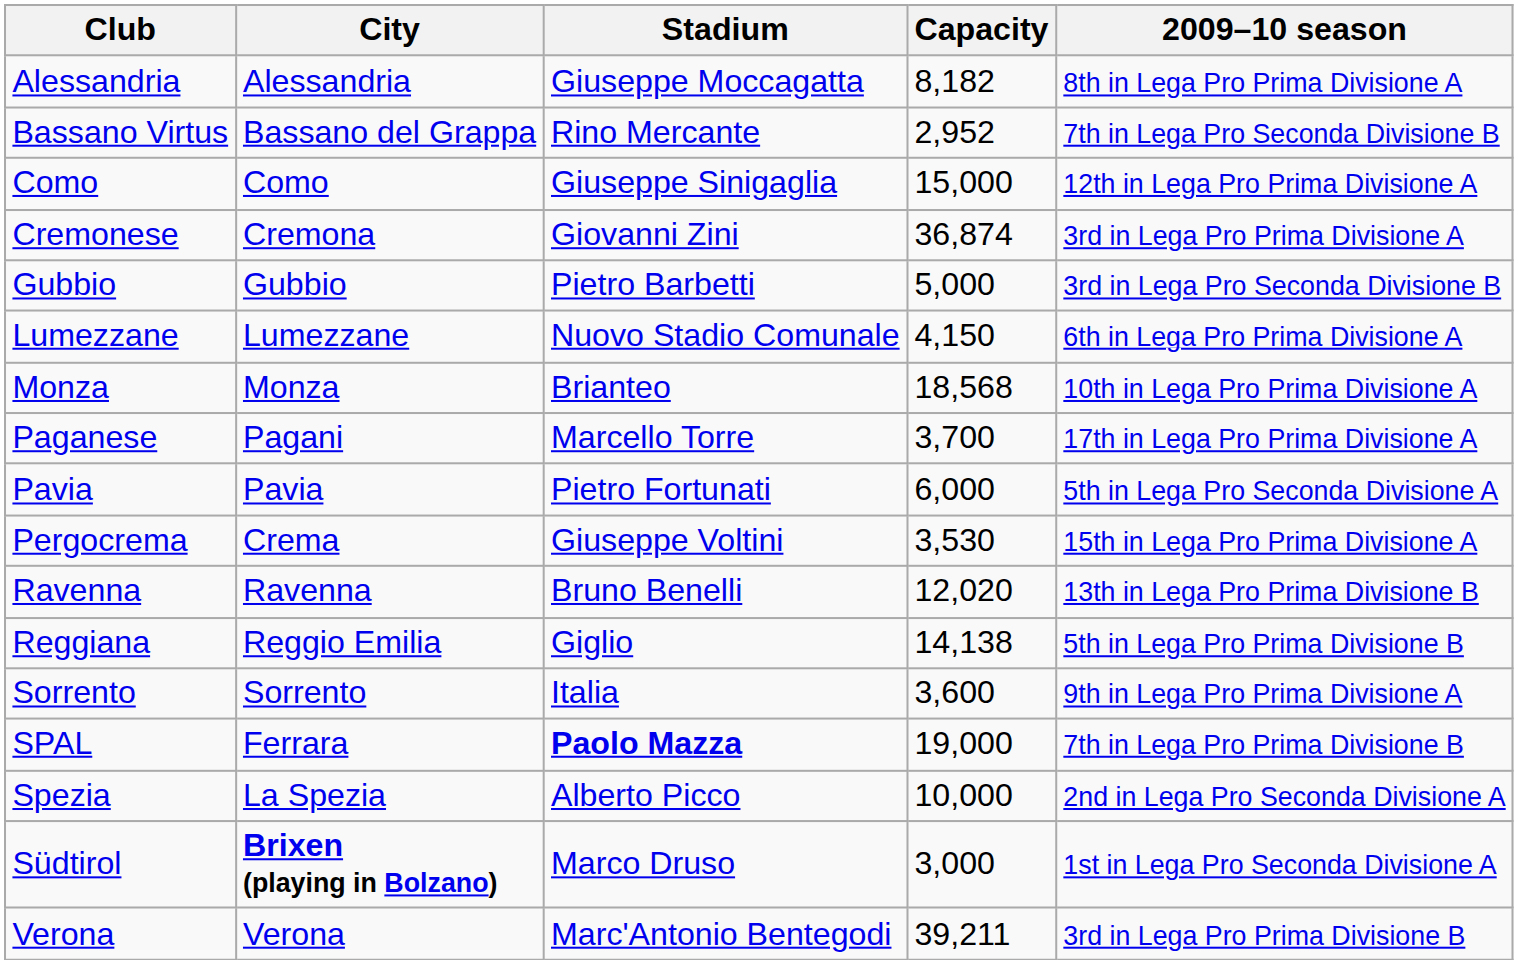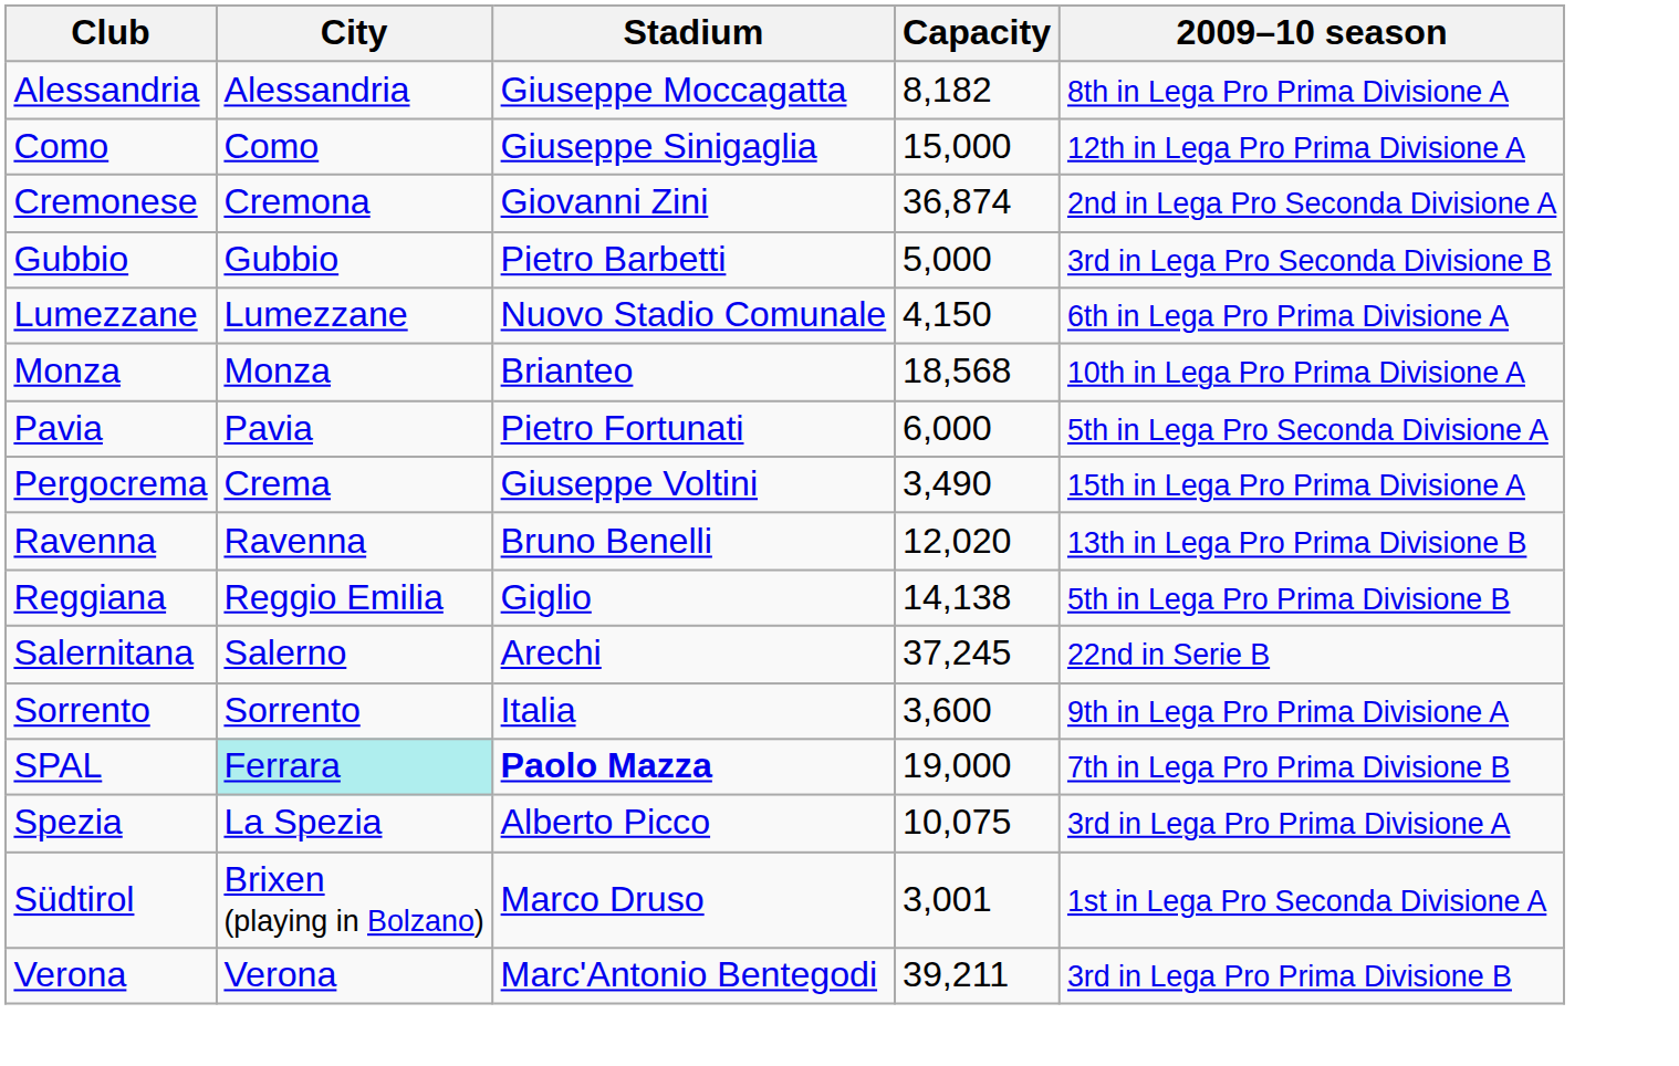 <table class="wikitable sortable">
 <tr>
 <th>Club</th>
 <th>City</th>
 <th>Stadium</th>
 <th>Capacity</th>
 <th>2009–10 season</th>
 </tr>
 <tr>
 <td><a href='#'>Alessandria</a></td>
 <td><a href='#'>Alessandria</a></td>
 <td><a href='#'>Giuseppe Moccagatta</a></td>
 <td>8,182</td>
 <td><small><a href='#'>8th in Lega Pro Prima Divisione A</a></small></td>
 </tr>
 <tr>
-<td><a href='#'>Bassano Virtus</a></td>
-<td><a href='#'>Bassano del Grappa</a></td>
-<td><a href='#'>Rino Mercante</a></td>
-<td>2,952</td>
-<td><small><a href='#'>7th in Lega Pro Seconda Divisione B</a></small></td>
-</tr>
-<tr>
 <td><a href='#'>Como</a></td>
 <td><a href='#'>Como</a></td>
 <td><a href='#'>Giuseppe Sinigaglia</a></td>
 <td>15,000</td>
 <td><small><a href='#'>12th in Lega Pro Prima Divisione A</a></small></td>
 </tr>
 <tr>
 <td><a href='#'>Cremonese</a></td>
 <td><a href='#'>Cremona</a></td>
 <td><a href='#'>Giovanni Zini</a></td>
 <td>36,874</td>
-<td><small><a href='#'>3rd in Lega Pro Prima Divisione A</a></small></td>
+<td><small><a href='#'>2nd in Lega Pro Seconda Divisione A</a></small></td>
 </tr>
 <tr>
 <td><a href='#'>Gubbio</a></td>
 <td><a href='#'>Gubbio</a></td>
 <td><a href='#'>Pietro Barbetti</a></td>
 <td>5,000</td>
 <td><small><a href='#'>3rd in Lega Pro Seconda Divisione B</a></small></td>
 </tr>
 <tr>
 <td><a href='#'>Lumezzane</a></td>
 <td><a href='#'>Lumezzane</a></td>
 <td><a href='#'>Nuovo Stadio Comunale</a></td>
 <td>4,150</td>
 <td><small><a href='#'>6th in Lega Pro Prima Divisione A</a></small></td>
 </tr>
 <tr>
 <td><a href='#'>Monza</a></td>
 <td><a href='#'>Monza</a></td>
 <td><a href='#'>Brianteo</a></td>
 <td>18,568</td>
 <td><small><a href='#'>10th in Lega Pro Prima Divisione A</a></small></td>
 </tr>
 <tr>
-<td><a href='#'>Paganese</a></td>
-<td><a href='#'>Pagani</a></td>
-<td><a href='#'>Marcello Torre</a></td>
-<td>3,700</td>
-<td><small><a href='#'>17th in Lega Pro Prima Divisione A</a></small></td>
-</tr>
-<tr>
 <td><a href='#'>Pavia</a></td>
 <td><a href='#'>Pavia</a></td>
 <td><a href='#'>Pietro Fortunati</a></td>
 <td>6,000</td>
 <td><small><a href='#'>5th in Lega Pro Seconda Divisione A</a></small></td>
 </tr>
 <tr>
 <td><a href='#'>Pergocrema</a></td>
 <td><a href='#'>Crema</a></td>
 <td><a href='#'>Giuseppe Voltini</a></td>
-<td>3,530</td>
+<td>3,490</td>
 <td><small><a href='#'>15th in Lega Pro Prima Divisione A</a></small></td>
 </tr>
 <tr>
 <td><a href='#'>Ravenna</a></td>
 <td><a href='#'>Ravenna</a></td>
 <td><a href='#'>Bruno Benelli</a></td>
 <td>12,020</td>
 <td><small><a href='#'>13th in Lega Pro Prima Divisione B</a></small></td>
 </tr>
 <tr>
 <td><a href='#'>Reggiana</a></td>
 <td><a href='#'>Reggio Emilia</a></td>
 <td><a href='#'>Giglio</a></td>
 <td>14,138</td>
 <td><small><a href='#'>5th in Lega Pro Prima Divisione B</a></small></td>
 </tr>
 <tr>
+<td><a href='#'>Salernitana</a></td>
+<td><a href='#'>Salerno</a></td>
+<td><a href='#'>Arechi</a></td>
+<td>37,245</td>
+<td><small> <a href='#'>22nd in Serie B</a></small></td>
+</tr>
+<tr>
 <td><a href='#'>Sorrento</a></td>
 <td><a href='#'>Sorrento</a></td>
 <td><a href='#'>Italia</a></td>
 <td>3,600</td>
 <td><small> <a href='#'>9th in Lega Pro Prima Divisione A</a></small></td>
 </tr>
 <tr>
 <td><a href='#'>SPAL</a></td>
-<td><a href='#'>Ferrara</a></td>
+<td style="background: paleturquoise;"><a href='#'>Ferrara</a></td>
 <td><strong><a href='#'>Paolo Mazza</a></strong></td>
 <td>19,000</td>
 <td><small> <a href='#'>7th in Lega Pro Prima Divisione B</a></small></td>
 </tr>
 <tr>
 <td><a href='#'>Spezia</a></td>
 <td><a href='#'>La Spezia</a></td>
 <td><a href='#'>Alberto Picco</a></td>
-<td>10,000</td>
-<td><small><a href='#'>2nd in Lega Pro Seconda Divisione A</a></small></td>
+<td>10,075</td>
+<td><small><a href='#'>3rd in Lega Pro Prima Divisione A</a></small></td>
 </tr>
 <tr>
 <td><a href='#'>Südtirol</a></td>
-<td><strong><a href='#'>Brixen</a><br><small>(playing in <a href='#'>Bolzano</a>)</small></strong></td>
+<td><a href='#'>Brixen</a><br><small>(playing in <a href='#'>Bolzano</a>)</small></td>
 <td><a href='#'>Marco Druso</a></td>
-<td>3,000</td>
+<td>3,001</td>
 <td><small> <a href='#'>1st in Lega Pro Seconda Divisione A</a></small></td>
 </tr>
 <tr>
 <td><a href='#'>Verona</a></td>
 <td><a href='#'>Verona</a></td>
 <td><a href='#'>Marc'Antonio Bentegodi</a></td>
 <td>39,211</td>
 <td><small> <a href='#'>3rd in Lega Pro Prima Divisione B</a></small></td>
 </tr>
 </table>
